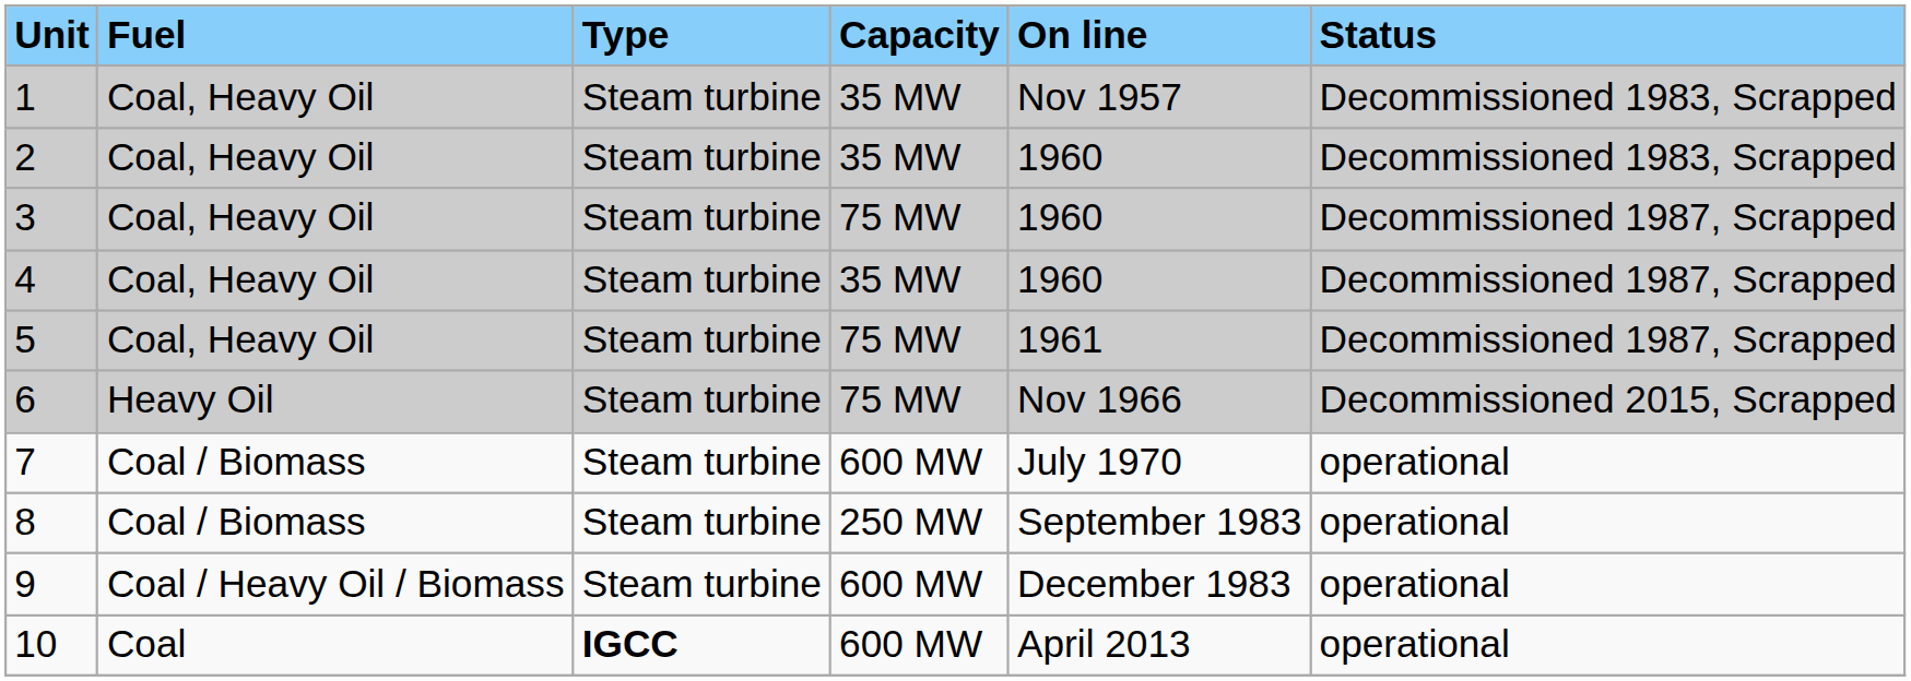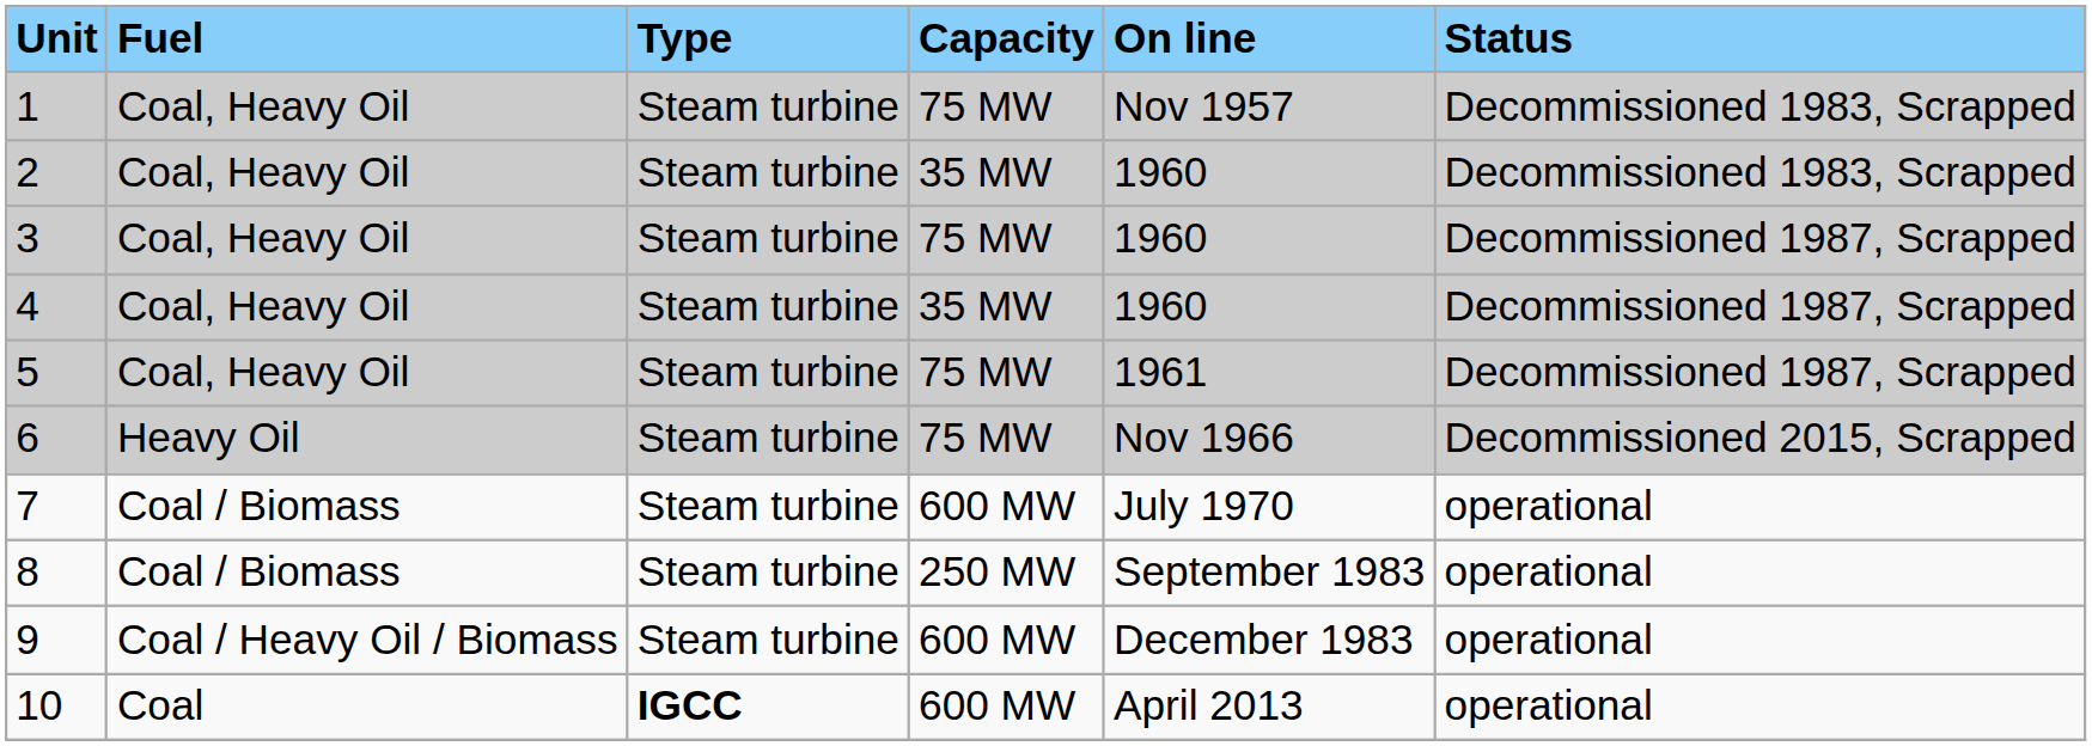 <table class="wikitable">
 <tr>
 <td style="background-color:lightskyblue;"><strong>Unit</strong></td>
 <td style="background-color:lightskyblue;"><strong>Fuel</strong></td>
 <td style="background-color:lightskyblue;"><strong>Type</strong></td>
 <td style="background-color:lightskyblue;"><strong>Capacity</strong></td>
 <td style="background-color:lightskyblue;"><strong>On line</strong></td>
 <td style="background-color:lightskyblue;"><strong>Status</strong></td>
 </tr>
 <tr>
 <td style="background-color:#CCC;">1</td>
 <td style="background-color:#CCC;">Coal, Heavy Oil</td>
 <td style="background-color:#CCC;">Steam turbine</td>
-<td style="background-color:#CCC;">35 MW</td>
+<td style="background-color:#CCC;">75 MW</td>
 <td style="background-color:#CCC;">Nov 1957</td>
 <td style="background-color:#CCC;">Decommissioned 1983, Scrapped</td>
 </tr>
 <tr>
 <td style="background-color:#CCC;">2</td>
 <td style="background-color:#CCC;">Coal, Heavy Oil</td>
 <td style="background-color:#CCC;">Steam turbine</td>
 <td style="background-color:#CCC;">35 MW</td>
 <td style="background-color:#CCC;">1960</td>
 <td style="background-color:#CCC;">Decommissioned 1983, Scrapped</td>
 </tr>
 <tr>
 <td style="background-color:#CCC;">3</td>
 <td style="background-color:#CCC;">Coal, Heavy Oil</td>
 <td style="background-color:#CCC;">Steam turbine</td>
 <td style="background-color:#CCC;">75 MW</td>
 <td style="background-color:#CCC;">1960</td>
 <td style="background-color:#CCC;">Decommissioned 1987, Scrapped</td>
 </tr>
 <tr>
 <td style="background-color:#CCC;">4</td>
 <td style="background-color:#CCC;">Coal, Heavy Oil</td>
 <td style="background-color:#CCC;">Steam turbine</td>
 <td style="background-color:#CCC;">35 MW</td>
 <td style="background-color:#CCC;">1960</td>
 <td style="background-color:#CCC;">Decommissioned 1987, Scrapped</td>
 </tr>
 <tr>
 <td style="background-color:#CCC;">5</td>
 <td style="background-color:#CCC;">Coal, Heavy Oil</td>
 <td style="background-color:#CCC;">Steam turbine</td>
 <td style="background-color:#CCC;">75 MW</td>
 <td style="background-color:#CCC;">1961</td>
 <td style="background-color:#CCC;">Decommissioned 1987, Scrapped</td>
 </tr>
 <tr>
 <td style="background-color:#CCC;">6</td>
 <td style="background-color:#CCC;">Heavy Oil</td>
 <td style="background-color:#CCC;">Steam turbine</td>
 <td style="background-color:#CCC;">75 MW</td>
 <td style="background-color:#CCC;">Nov 1966</td>
 <td style="background-color:#CCC;">Decommissioned 2015, Scrapped</td>
 </tr>
 <tr>
 <td>7</td>
 <td>Coal / Biomass</td>
 <td>Steam turbine</td>
 <td>600 MW</td>
 <td>July 1970</td>
 <td>operational</td>
 </tr>
 <tr>
 <td>8</td>
 <td>Coal / Biomass</td>
 <td>Steam turbine</td>
 <td>250 MW</td>
 <td>September 1983</td>
 <td>operational</td>
 </tr>
 <tr>
 <td>9</td>
 <td>Coal / Heavy Oil / Biomass</td>
 <td>Steam turbine</td>
 <td>600 MW</td>
 <td>December 1983</td>
 <td>operational</td>
 </tr>
 <tr>
 <td>10</td>
 <td>Coal</td>
 <td><strong>IGCC</strong></td>
 <td>600 MW</td>
 <td>April 2013</td>
 <td>operational</td>
 </tr>
 <tr>
 </tr>
 </table>
